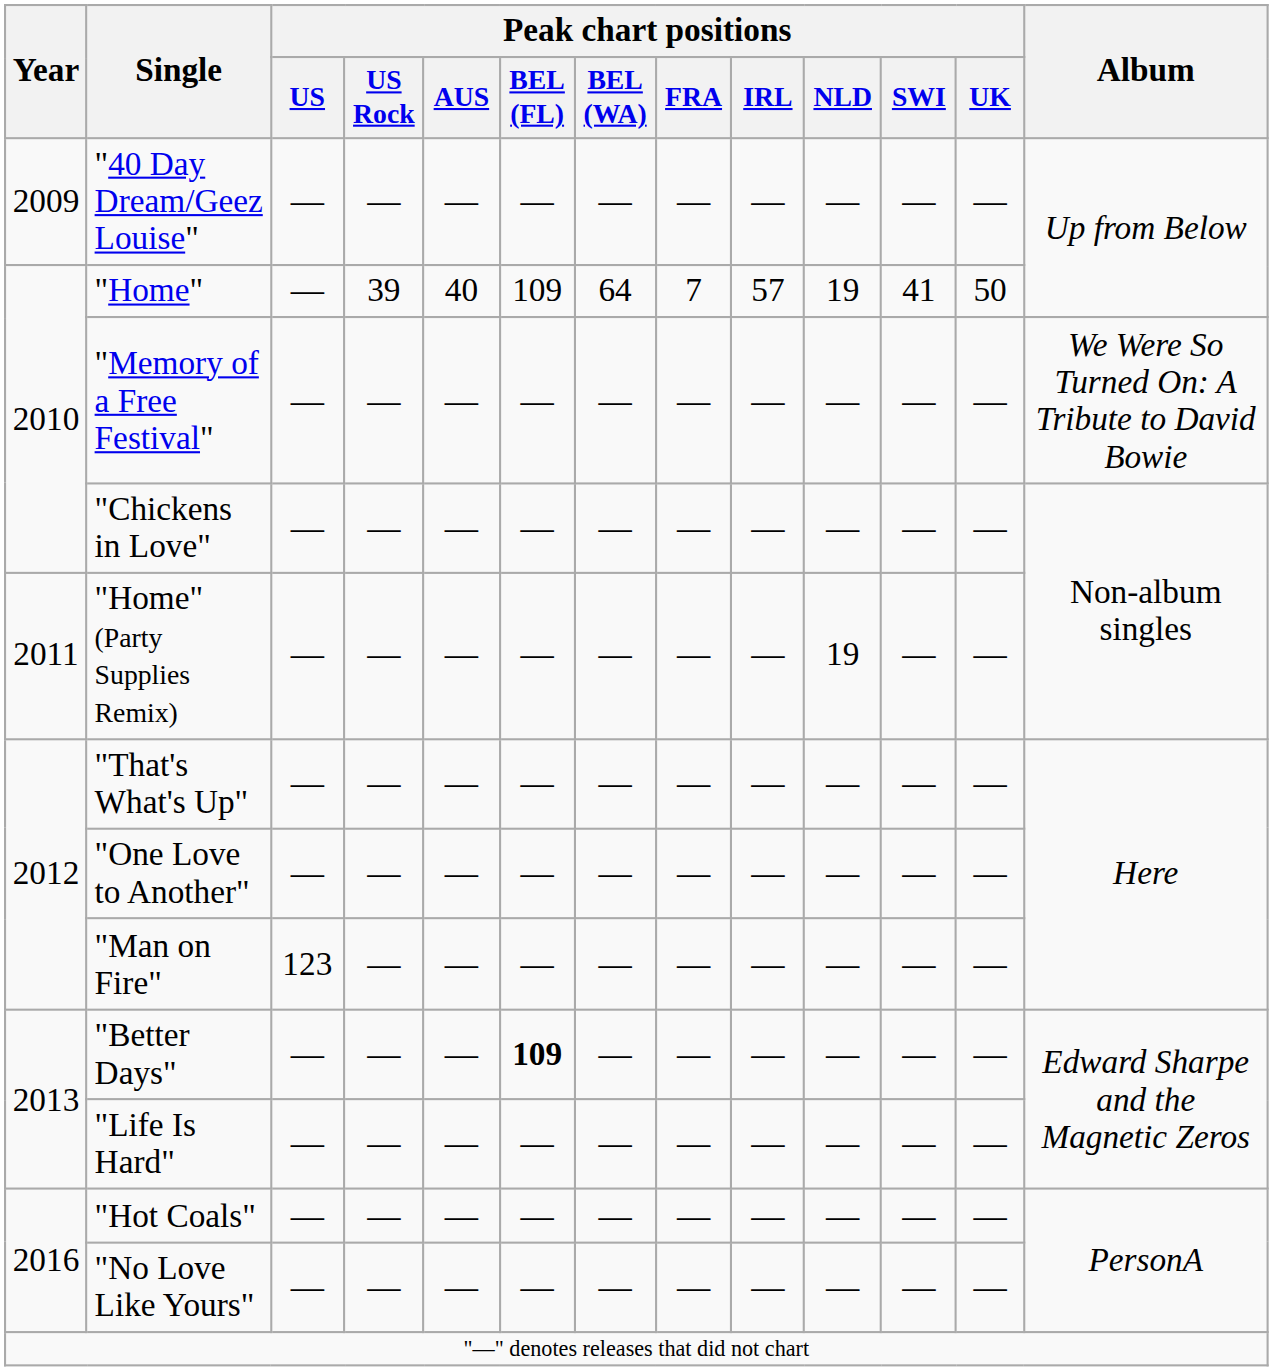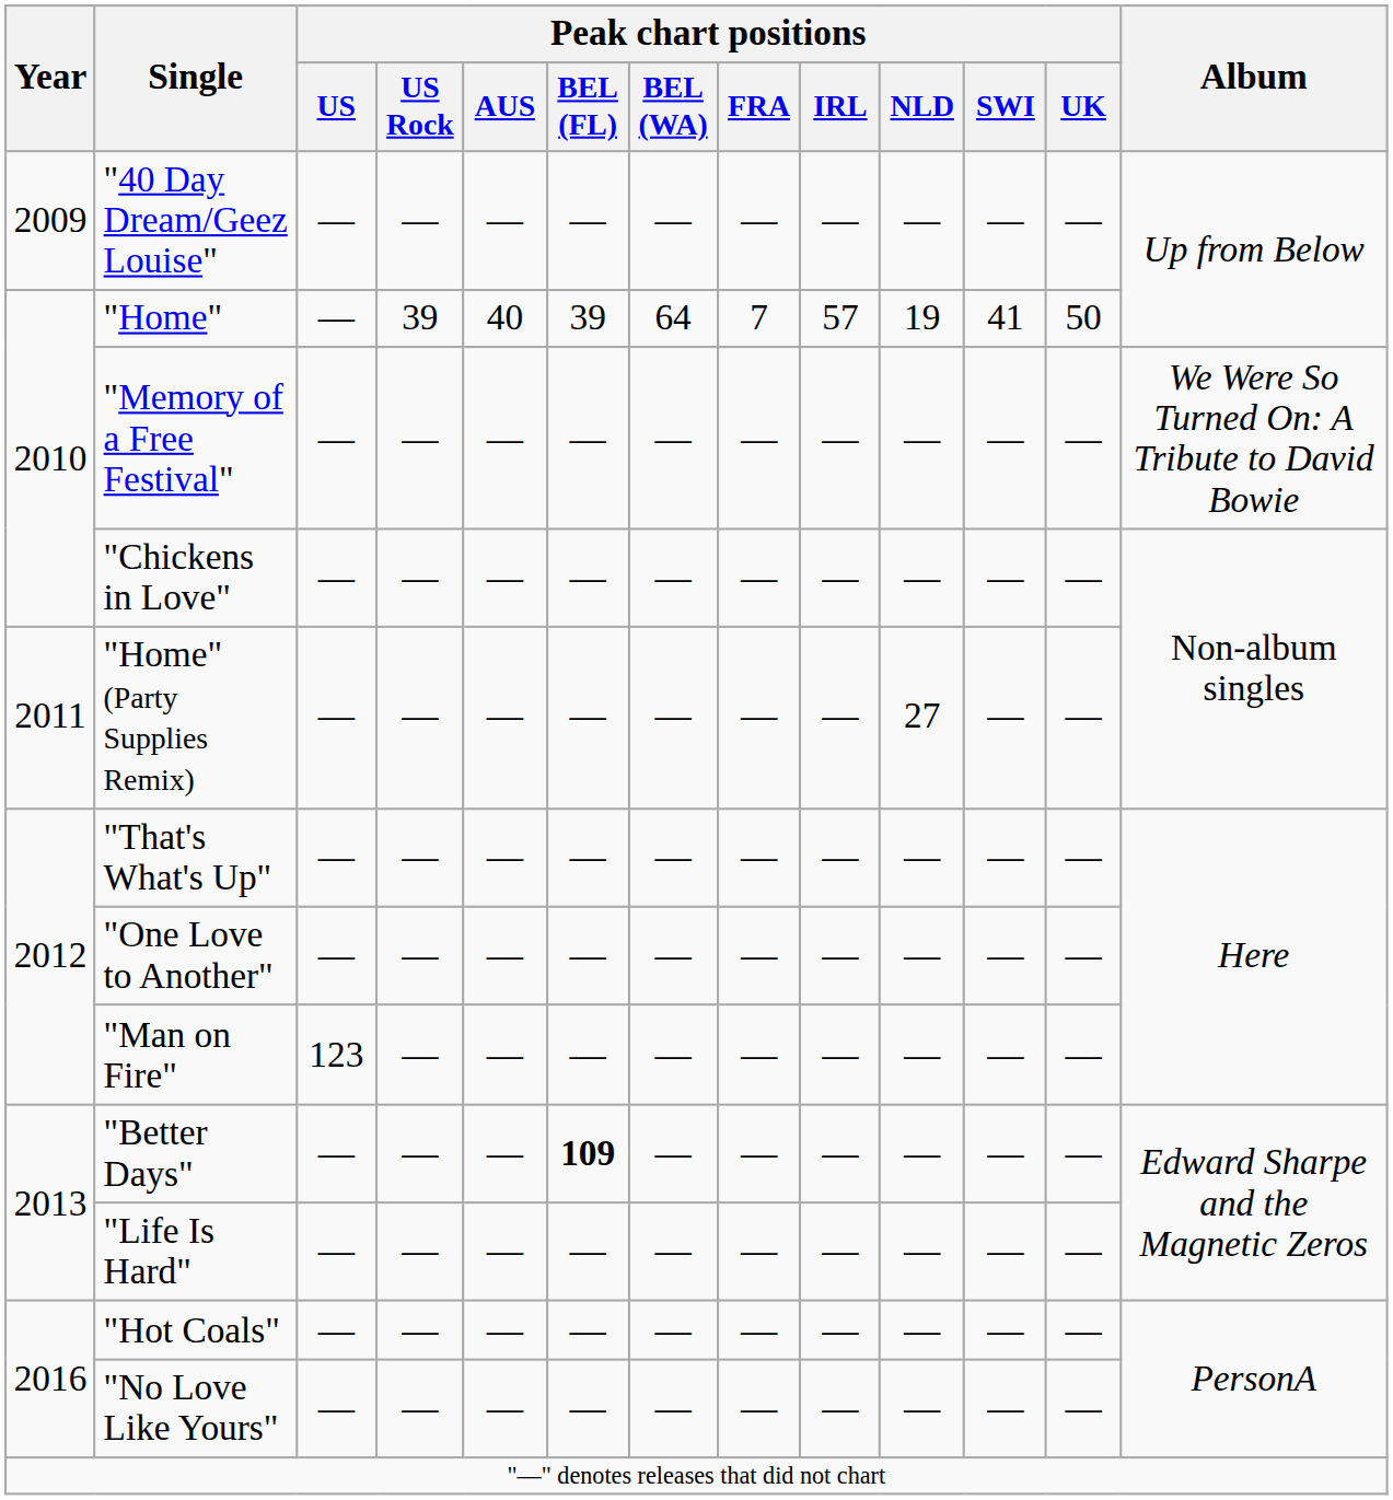 <table class="wikitable" style="text-align:center;">
 <tr>
 <th rowspan="2">Year</th>
 <th rowspan="2">Single</th>
 <th colspan="10">Peak chart positions</th>
 <th rowspan="2" style="width:180px;">Album</th>
 </tr>
 <tr style="font-size:smaller;">
 <th style="width:35px;"><a href='#'>US</a><br></th>
 <th style="width:35px;"><a href='#'>US<br>Rock</a><br></th>
 <th style="width:35px;"><a href='#'>AUS</a><br></th>
 <th style="width:35px;"><a href='#'>BEL<br>(FL)</a><br></th>
 <th style="width:35px;"><a href='#'>BEL<br>(WA)</a><br></th>
 <th style="width:35px;"><a href='#'>FRA</a><br></th>
 <th style="width:35px;"><a href='#'>IRL</a><br></th>
 <th style="width:35px;"><a href='#'>NLD</a><br></th>
 <th style="width:35px;"><a href='#'>SWI</a><br></th>
 <th style="width:35px;"><a href='#'>UK</a><br></th>
 </tr>
 <tr>
 <td>2009</td>
 <td style="text-align:left;">"<a href='#'>40 Day Dream/Geez Louise</a>"</td>
 <td>—</td>
 <td>—</td>
 <td>—</td>
 <td>—</td>
 <td>—</td>
 <td>—</td>
 <td>—</td>
 <td>—</td>
 <td>—</td>
 <td>—</td>
 <td style="text-align:center;" rowspan="2"><em>Up from Below</em></td>
 </tr>
 <tr>
 <td rowspan="3">2010</td>
 <td style="text-align:left;">"<a href='#'>Home</a>"</td>
 <td>—</td>
 <td>39</td>
 <td>40</td>
-<td>109</td>
+<td>39</td>
 <td>64</td>
 <td>7</td>
 <td>57</td>
 <td>19</td>
 <td>41</td>
 <td>50</td>
 </tr>
 <tr>
 <td style="text-align:left;">"<a href='#'>Memory of a Free Festival</a>"</td>
 <td>—</td>
 <td>—</td>
 <td>—</td>
 <td>—</td>
 <td>—</td>
 <td>—</td>
 <td>—</td>
 <td>—</td>
 <td>—</td>
 <td>—</td>
 <td style="text-align:center;" rowspan="1"><em>We Were So Turned On: A Tribute to David Bowie</em></td>
 </tr>
 <tr>
 <td style="text-align:left;">"Chickens in Love"</td>
 <td>—</td>
 <td>—</td>
 <td>—</td>
 <td>—</td>
 <td>—</td>
 <td>—</td>
 <td>—</td>
 <td>—</td>
 <td>—</td>
 <td>—</td>
 <td style="text-align:center;" rowspan="2">Non-album singles</td>
 </tr>
 <tr>
 <td style="text-align:center;">2011</td>
 <td style="text-align:left;">"Home" <small>(Party Supplies Remix)</small></td>
 <td>—</td>
 <td>—</td>
 <td>—</td>
 <td>—</td>
 <td>—</td>
 <td>—</td>
 <td>—</td>
-<td>19</td>
+<td>27</td>
 <td>—</td>
 <td>—</td>
 </tr>
 <tr>
 <td rowspan="3">2012</td>
 <td style="text-align:left;">"That's What's Up"</td>
 <td>—</td>
 <td>—</td>
 <td>—</td>
 <td>—</td>
 <td>—</td>
 <td>—</td>
 <td>—</td>
 <td>—</td>
 <td>—</td>
 <td>—</td>
 <td style="text-align:center;" rowspan="3"><em>Here</em></td>
 </tr>
 <tr>
 <td style="text-align:left;">"One Love to Another"</td>
 <td>—</td>
 <td>—</td>
 <td>—</td>
 <td>—</td>
 <td>—</td>
 <td>—</td>
 <td>—</td>
 <td>—</td>
 <td>—</td>
 <td>—</td>
 </tr>
 <tr>
 <td style="text-align:left;">"Man on Fire"</td>
 <td>123</td>
 <td>—</td>
 <td>—</td>
 <td>—</td>
 <td>—</td>
 <td>—</td>
 <td>—</td>
 <td>—</td>
 <td>—</td>
 <td>—</td>
 </tr>
 <tr>
 <td rowspan="2">2013</td>
 <td style="text-align:left;">"Better Days"</td>
 <td>—</td>
 <td>—</td>
 <td>—</td>
 <td><strong>109</strong></td>
 <td>—</td>
 <td>—</td>
 <td>—</td>
 <td>—</td>
 <td>—</td>
 <td>—</td>
 <td style="text-align:center;" rowspan="2"><em>Edward Sharpe and the Magnetic Zeros</em></td>
 </tr>
 <tr>
 <td style="text-align:left;">"Life Is Hard"</td>
 <td>—</td>
 <td>—</td>
 <td>—</td>
 <td>—</td>
 <td>—</td>
 <td>—</td>
 <td>—</td>
 <td>—</td>
 <td>—</td>
 <td>—</td>
 </tr>
 <tr>
 <td rowspan="2">2016</td>
 <td style="text-align:left;">"Hot Coals"</td>
 <td>—</td>
 <td>—</td>
 <td>—</td>
 <td>—</td>
 <td>—</td>
 <td>—</td>
 <td>—</td>
 <td>—</td>
 <td>—</td>
 <td>—</td>
 <td style="text-align:center;" rowspan="2"><em>PersonA</em></td>
 </tr>
 <tr>
 <td style="text-align:left;">"No Love Like Yours"</td>
 <td>—</td>
 <td>—</td>
 <td>—</td>
 <td>—</td>
 <td>—</td>
 <td>—</td>
 <td>—</td>
 <td>—</td>
 <td>—</td>
 <td>—</td>
 </tr>
 <tr>
 <td colspan="18" style="font-size:8pt">"—" denotes releases that did not chart</td>
 </tr>
 </table>
